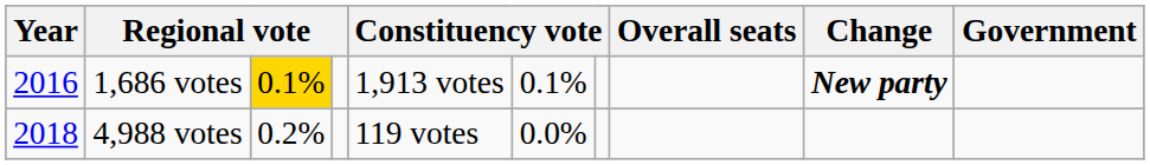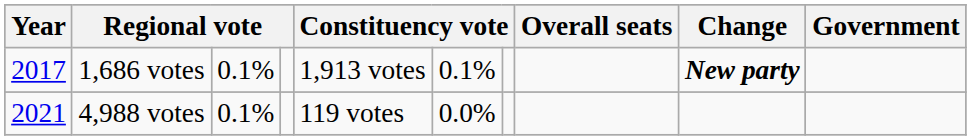 <table class="wikitable">
 <tr>
 <th>Year</th>
 <th colspan="3">Regional vote</th>
 <th colspan="3">Constituency vote</th>
 <th>Overall seats</th>
 <th>Change</th>
 <th>Government</th>
 </tr>
 <tr>
-<td><a href='#'>2016</a></td>
+<td><a href='#'>2017</a></td>
 <td>1,686 votes</td>
-<td style="background: gold;">0.1%</td>
+<td>0.1%</td>
 <td></td>
 <td>1,913 votes</td>
 <td>0.1%</td>
 <td></td>
 <td></td>
 <td><strong><em>New party</em></strong></td>
 <td></td>
 </tr>
 <tr>
-<td><a href='#'>2018</a></td>
+<td><a href='#'>2021</a></td>
 <td>4,988 votes</td>
-<td>0.2%</td>
+<td>0.1%</td>
 <td></td>
 <td>119 votes</td>
 <td>0.0%</td>
 <td></td>
 <td></td>
 <td></td>
 <td></td>
 </tr>
 </table>
